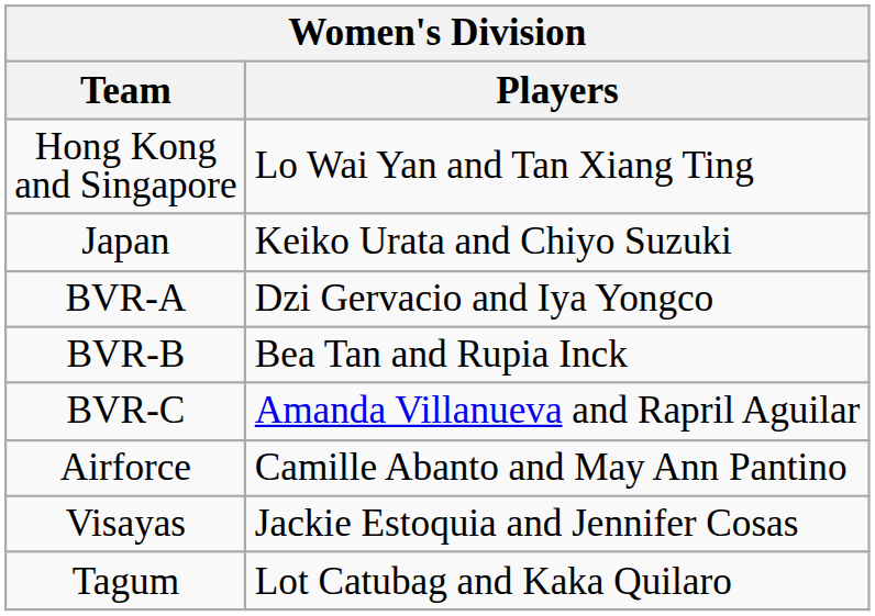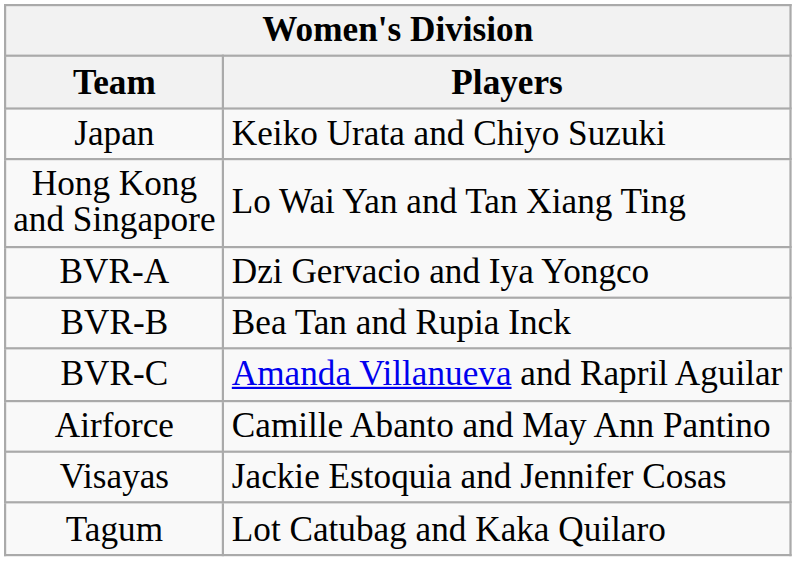 <table class="wikitable" style="text-align:left; line-height:16px; width:auto;">
 <tr>
 <th colspan=2>Women's Division</th>
 </tr>
 <tr>
 <th>Team</th>
 <th>Players</th>
 </tr>
 <tr>
+<td style="text-align:center;">Japan</td>
+<td>Keiko Urata and Chiyo Suzuki</td>
+</tr>
+<tr>
 <td style="text-align:center;">Hong Kong<br>and Singapore</td>
 <td>Lo Wai Yan and Tan Xiang Ting</td>
-</tr>
-<tr>
-<td style="text-align:center;">Japan</td>
-<td>Keiko Urata and Chiyo Suzuki</td>
 </tr>
 <tr>
 <td style="text-align:center;">BVR-A</td>
 <td>Dzi Gervacio and Iya Yongco</td>
 </tr>
 <tr>
 <td style="text-align:center;">BVR-B</td>
 <td>Bea Tan and Rupia Inck</td>
 </tr>
 <tr>
 <td style="text-align:center;">BVR-C</td>
 <td><a href='#'>Amanda Villanueva</a> and Rapril Aguilar</td>
 </tr>
 <tr>
 <td style="text-align:center;">Airforce</td>
 <td>Camille Abanto and May Ann Pantino</td>
 </tr>
 <tr>
 <td style="text-align:center;">Visayas</td>
 <td>Jackie Estoquia and Jennifer Cosas</td>
 </tr>
 <tr>
 <td style="text-align:center;">Tagum</td>
 <td>Lot Catubag and Kaka Quilaro</td>
 </tr>
 </table>
